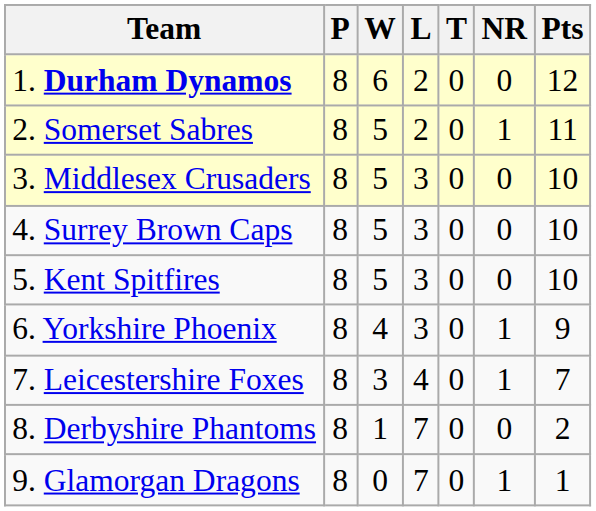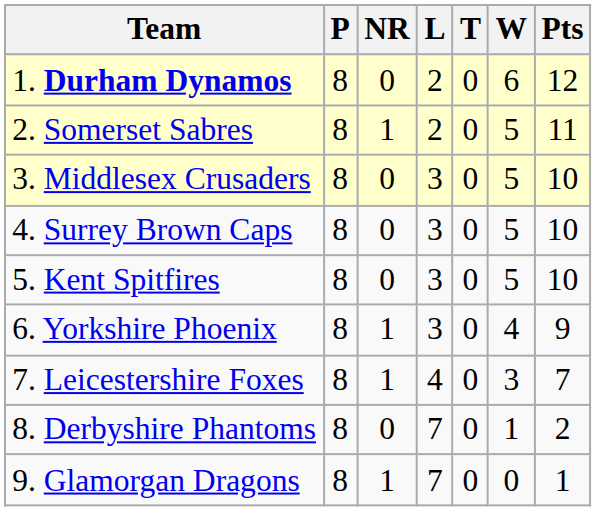 <table class="wikitable" style="text-align: center;">
 <tr>
 <th>Team</th>
 <th>P</th>
-<th>W</th>
+<th>NR</th>
 <th>L</th>
 <th>T</th>
-<th>NR</th>
+<th>W</th>
 <th>Pts</th>
 </tr>
 <tr style="background: #ffffcc;">
 <td style="text-align:left;">1. <strong><a href='#'>Durham Dynamos</a></strong></td>
 <td>8</td>
-<td>6</td>
+<td>0</td>
 <td>2</td>
 <td>0</td>
-<td>0</td>
+<td>6</td>
 <td>12</td>
 </tr>
 <tr style="background: #ffffcc;">
 <td style="text-align:left;">2. <a href='#'>Somerset Sabres</a></td>
 <td>8</td>
-<td>5</td>
+<td>1</td>
 <td>2</td>
 <td>0</td>
-<td>1</td>
+<td>5</td>
 <td>11</td>
 </tr>
 <tr style="background: #ffffcc;">
 <td style="text-align:left;">3. <a href='#'>Middlesex Crusaders</a></td>
 <td>8</td>
-<td>5</td>
+<td>0</td>
 <td>3</td>
 <td>0</td>
-<td>0</td>
+<td>5</td>
 <td>10</td>
 </tr>
 <tr>
 <td style="text-align:left;">4. <a href='#'>Surrey Brown Caps</a></td>
 <td>8</td>
-<td>5</td>
+<td>0</td>
 <td>3</td>
 <td>0</td>
-<td>0</td>
+<td>5</td>
 <td>10</td>
 </tr>
 <tr>
 <td style="text-align:left;">5. <a href='#'>Kent Spitfires</a></td>
 <td>8</td>
-<td>5</td>
+<td>0</td>
 <td>3</td>
 <td>0</td>
-<td>0</td>
+<td>5</td>
 <td>10</td>
 </tr>
 <tr>
 <td style="text-align:left;">6. <a href='#'>Yorkshire Phoenix</a></td>
 <td>8</td>
-<td>4</td>
+<td>1</td>
 <td>3</td>
 <td>0</td>
-<td>1</td>
+<td>4</td>
 <td>9</td>
 </tr>
 <tr>
 <td style="text-align:left;">7. <a href='#'>Leicestershire Foxes</a></td>
 <td>8</td>
-<td>3</td>
+<td>1</td>
 <td>4</td>
 <td>0</td>
-<td>1</td>
+<td>3</td>
 <td>7</td>
 </tr>
 <tr>
 <td style="text-align:left;">8. <a href='#'>Derbyshire Phantoms</a></td>
 <td>8</td>
-<td>1</td>
+<td>0</td>
 <td>7</td>
 <td>0</td>
-<td>0</td>
+<td>1</td>
 <td>2</td>
 </tr>
 <tr>
 <td style="text-align:left;">9. <a href='#'>Glamorgan Dragons</a></td>
 <td>8</td>
-<td>0</td>
+<td>1</td>
 <td>7</td>
 <td>0</td>
-<td>1</td>
+<td>0</td>
 <td>1</td>
 </tr>
 </table>
